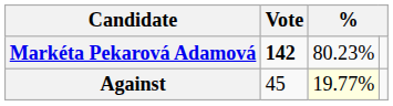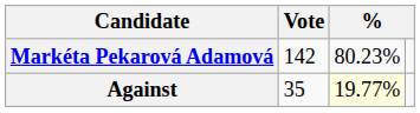 <table class="wikitable">
 <tr>
 <th>Candidate</th>
 <th>Vote</th>
 <th colspan=2>%</th>
 </tr>
 <tr>
 <th><a href='#'>Markéta Pekarová Adamová</a></th>
-<td><strong>142</strong></td>
+<td>142</td>
 <td>80.23%</td>
 <td></td>
 </tr>
 <tr>
 <th>Against</th>
-<td>45</td>
+<td>35</td>
 <td style="background: lightyellow;">19.77%</td>
 <td></td>
 </tr>
 </table>
